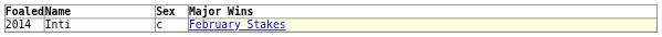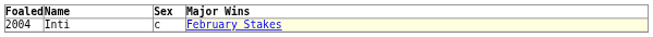 <table border="1" cellpadding="0" style="border-collapse: collapse; font-size:90%">
 <tr>
 <td width="35px"><strong>Foaled</strong></td>
 <td width="120px"><strong>Name</strong></td>
 <td width="35px"><strong>Sex</strong></td>
 <td width="510px"><strong>Major Wins</strong></td>
 </tr>
 <tr>
-<td>2014</td>
+<td>2004</td>
 <td>Inti</td>
 <td>c</td>
 <td style="background: lightyellow;"><a href='#'>February Stakes</a></td>
 </tr>
 <tr>
 </tr>
 </table>
